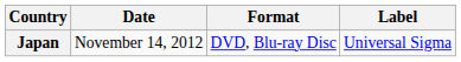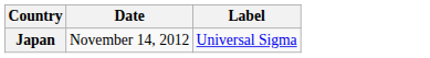 <table class="wikitable plainrowheaders">
 <tr>
 <th scope="col">Country</th>
 <th>Date</th>
-<th>Format</th>
 <th>Label</th>
 </tr>
 <tr>
 <th scope="row">Japan</th>
 <td>November 14, 2012</td>
-<td><a href='#'>DVD</a>, <a href='#'>Blu-ray Disc</a></td>
 <td><a href='#'>Universal Sigma</a></td>
 </tr>
 </table>
